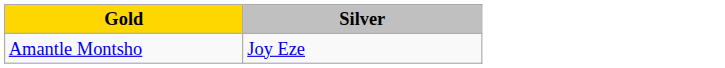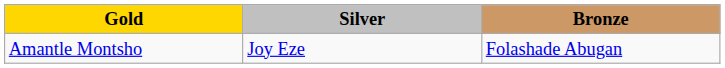 <table class="wikitable" style="text-align:left">
 <tr align="center">
 <td width=200 bgcolor=gold><strong>Gold</strong></td>
 <td width=200 bgcolor=silver><strong>Silver</strong></td>
+<td width=200 bgcolor=CC9966><strong>Bronze</strong></td>
 </tr>
 <tr>
 <td><a href='#'>Amantle Montsho</a><br><em></em></td>
 <td><a href='#'>Joy Eze</a><br><em></em></td>
+<td><a href='#'>Folashade Abugan</a><br><em></em></td>
 </tr>
 </table>
